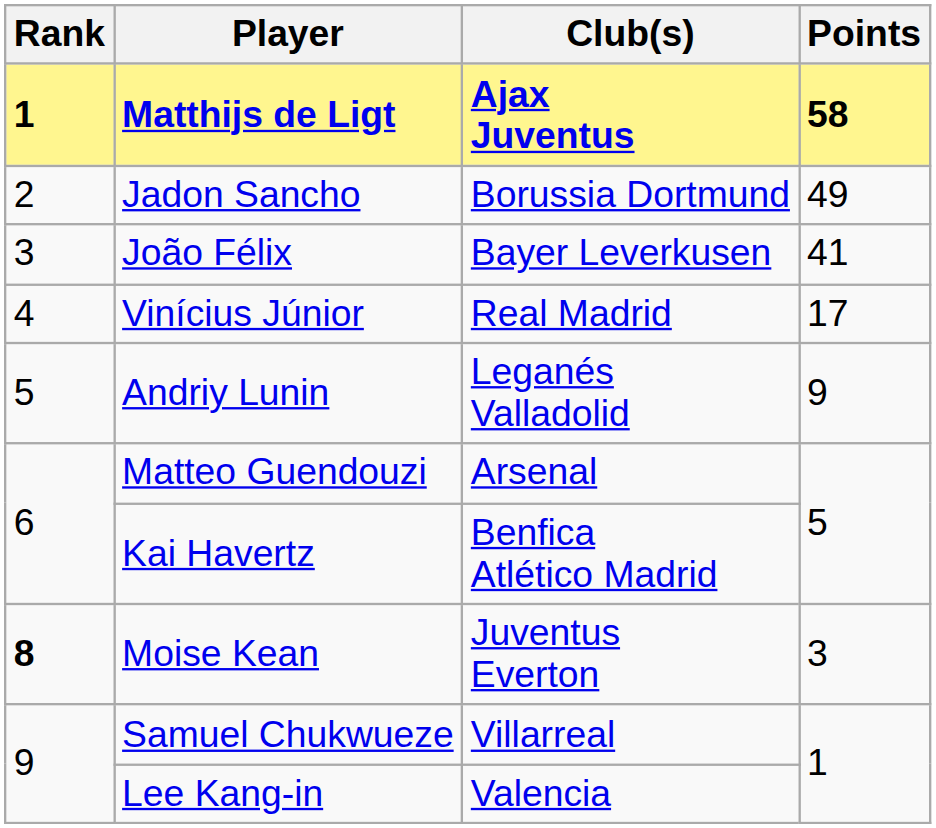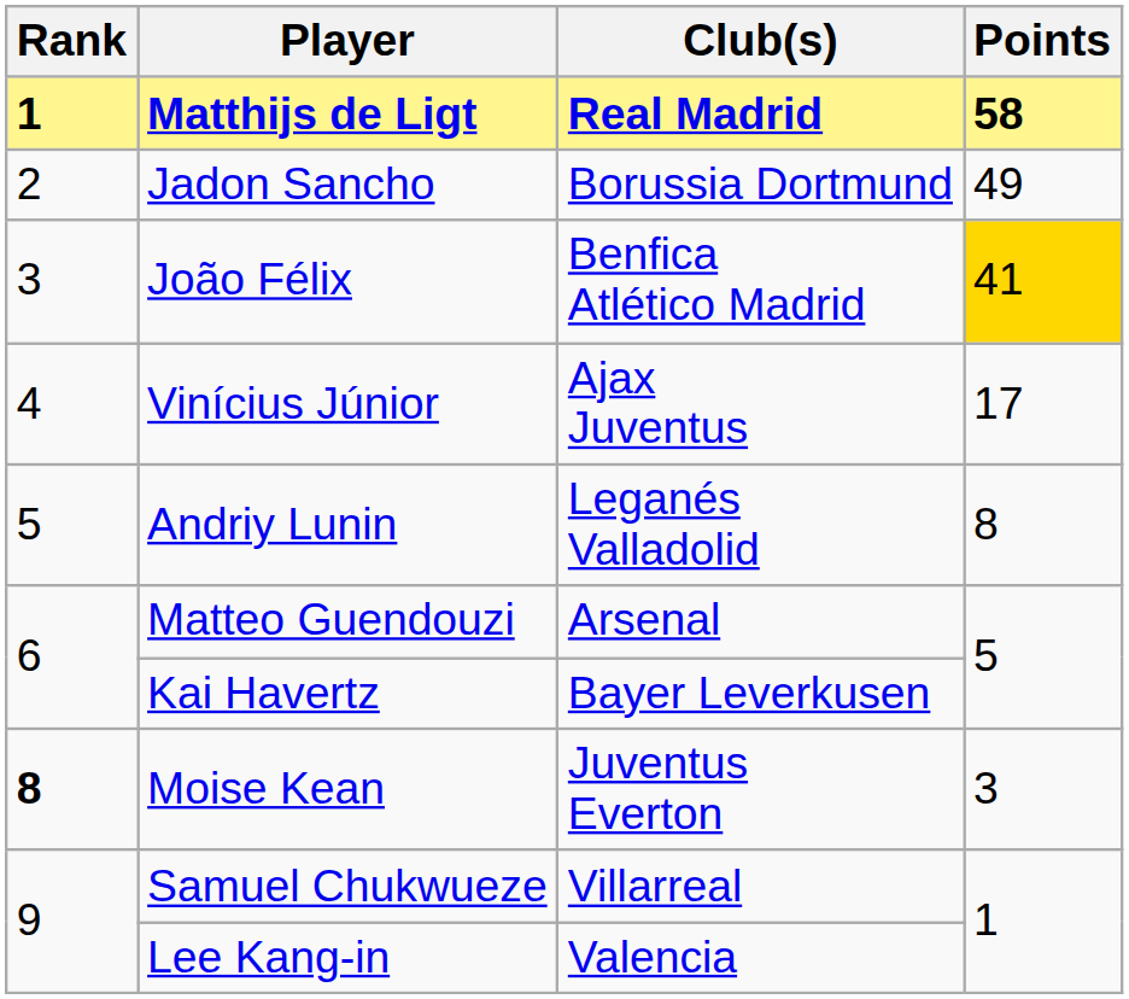 <table class="wikitable plainrowheaders sortable">
 <tr>
 <th>Rank</th>
 <th>Player</th>
 <th>Club(s)</th>
 <th>Points</th>
 </tr>
 <tr style="background-color: #FFF68F; font-weight: bold;">
 <td>1</td>
 <td> <a href='#'>Matthijs de Ligt</a></td>
-<td> <a href='#'>Ajax</a><br> <a href='#'>Juventus</a></td>
+<td> <a href='#'>Real Madrid</a></td>
 <td>58</td>
 </tr>
 <tr>
 <td>2</td>
 <td> <a href='#'>Jadon Sancho</a></td>
 <td> <a href='#'>Borussia Dortmund</a></td>
 <td>49</td>
 </tr>
 <tr>
 <td>3</td>
 <td> <a href='#'>João Félix</a></td>
-<td> <a href='#'>Bayer Leverkusen</a></td>
-<td>41</td>
+<td> <a href='#'>Benfica</a><br> <a href='#'>Atlético Madrid</a></td>
+<td style="background: gold;">41</td>
 </tr>
 <tr>
 <td>4</td>
 <td> <a href='#'>Vinícius Júnior</a></td>
-<td> <a href='#'>Real Madrid</a></td>
+<td> <a href='#'>Ajax</a><br> <a href='#'>Juventus</a></td>
 <td>17</td>
 </tr>
 <tr>
 <td>5</td>
 <td> <a href='#'>Andriy Lunin</a></td>
 <td> <a href='#'>Leganés</a><br> <a href='#'>Valladolid</a></td>
-<td>9</td>
+<td>8</td>
 </tr>
 <tr>
 <td rowspan=2>6</td>
 <td> <a href='#'>Matteo Guendouzi</a></td>
 <td> <a href='#'>Arsenal</a></td>
 <td rowspan=2>5</td>
 </tr>
 <tr>
 <td> <a href='#'>Kai Havertz</a></td>
-<td> <a href='#'>Benfica</a><br> <a href='#'>Atlético Madrid</a></td>
+<td> <a href='#'>Bayer Leverkusen</a></td>
 </tr>
 <tr>
 <td><strong>8</strong></td>
 <td> <a href='#'>Moise Kean</a></td>
 <td> <a href='#'>Juventus</a><br> <a href='#'>Everton</a></td>
 <td>3</td>
 </tr>
 <tr>
 <td rowspan=2>9</td>
 <td> <a href='#'>Samuel Chukwueze</a></td>
 <td> <a href='#'>Villarreal</a></td>
 <td rowspan=2>1</td>
 </tr>
 <tr>
 <td> <a href='#'>Lee Kang-in</a></td>
 <td> <a href='#'>Valencia</a></td>
 </tr>
 </table>
